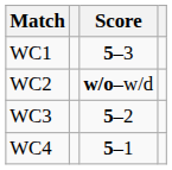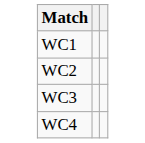 <table class="wikitable" style="font-size: 100%; margin: 1em auto 1em auto;">
 <tr>
 <th>Match</th>
 <th></th>
-<th>Score</th>
 <th></th>
 </tr>
 <tr>
 <td>WC1</td>
 <td><strong></strong></td>
-<td align="center"><strong>5</strong>–3</td>
 <td></td>
 </tr>
 <tr>
 <td>WC2</td>
 <td><strong></strong></td>
-<td align="center"><strong>w/o</strong>–w/d</td>
 <td></td>
 </tr>
 <tr>
 <td>WC3</td>
 <td><strong></strong></td>
-<td align="center"><strong>5</strong>–2</td>
 <td></td>
 </tr>
 <tr>
 <td>WC4</td>
 <td><strong></strong></td>
-<td align="center"><strong>5</strong>–1</td>
 <td></td>
 </tr>
 </table>
